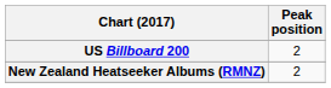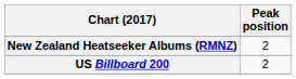 <table class="wikitable sortable plainrowheaders" style="text-align:center">
 <tr>
 <th scope="col">Chart (2017)</th>
 <th scope="col">Peak<br> position</th>
+</tr>
+<tr>
+</tr>
+<tr>
+</tr>
+<tr>
+<th scope="row">New Zealand Heatseeker Albums (<a href='#'>RMNZ</a>)</th>
+<td>2</td>
+</tr>
+<tr>
+</tr>
+<tr>
 </tr>
 <tr>
 </tr>
 <tr>
 </tr>
 <tr>
 <th scope="row">US <a href='#'><em>Billboard</em> 200</a></th>
 <td>2</td>
 </tr>
 <tr>
 </tr>
-<tr>
-</tr>
-<tr>
-</tr>
-<tr>
-</tr>
-<tr>
-<th scope="row">New Zealand Heatseeker Albums (<a href='#'>RMNZ</a>)</th>
-<td>2</td>
-</tr>
-<tr>
-</tr>
 </table>
